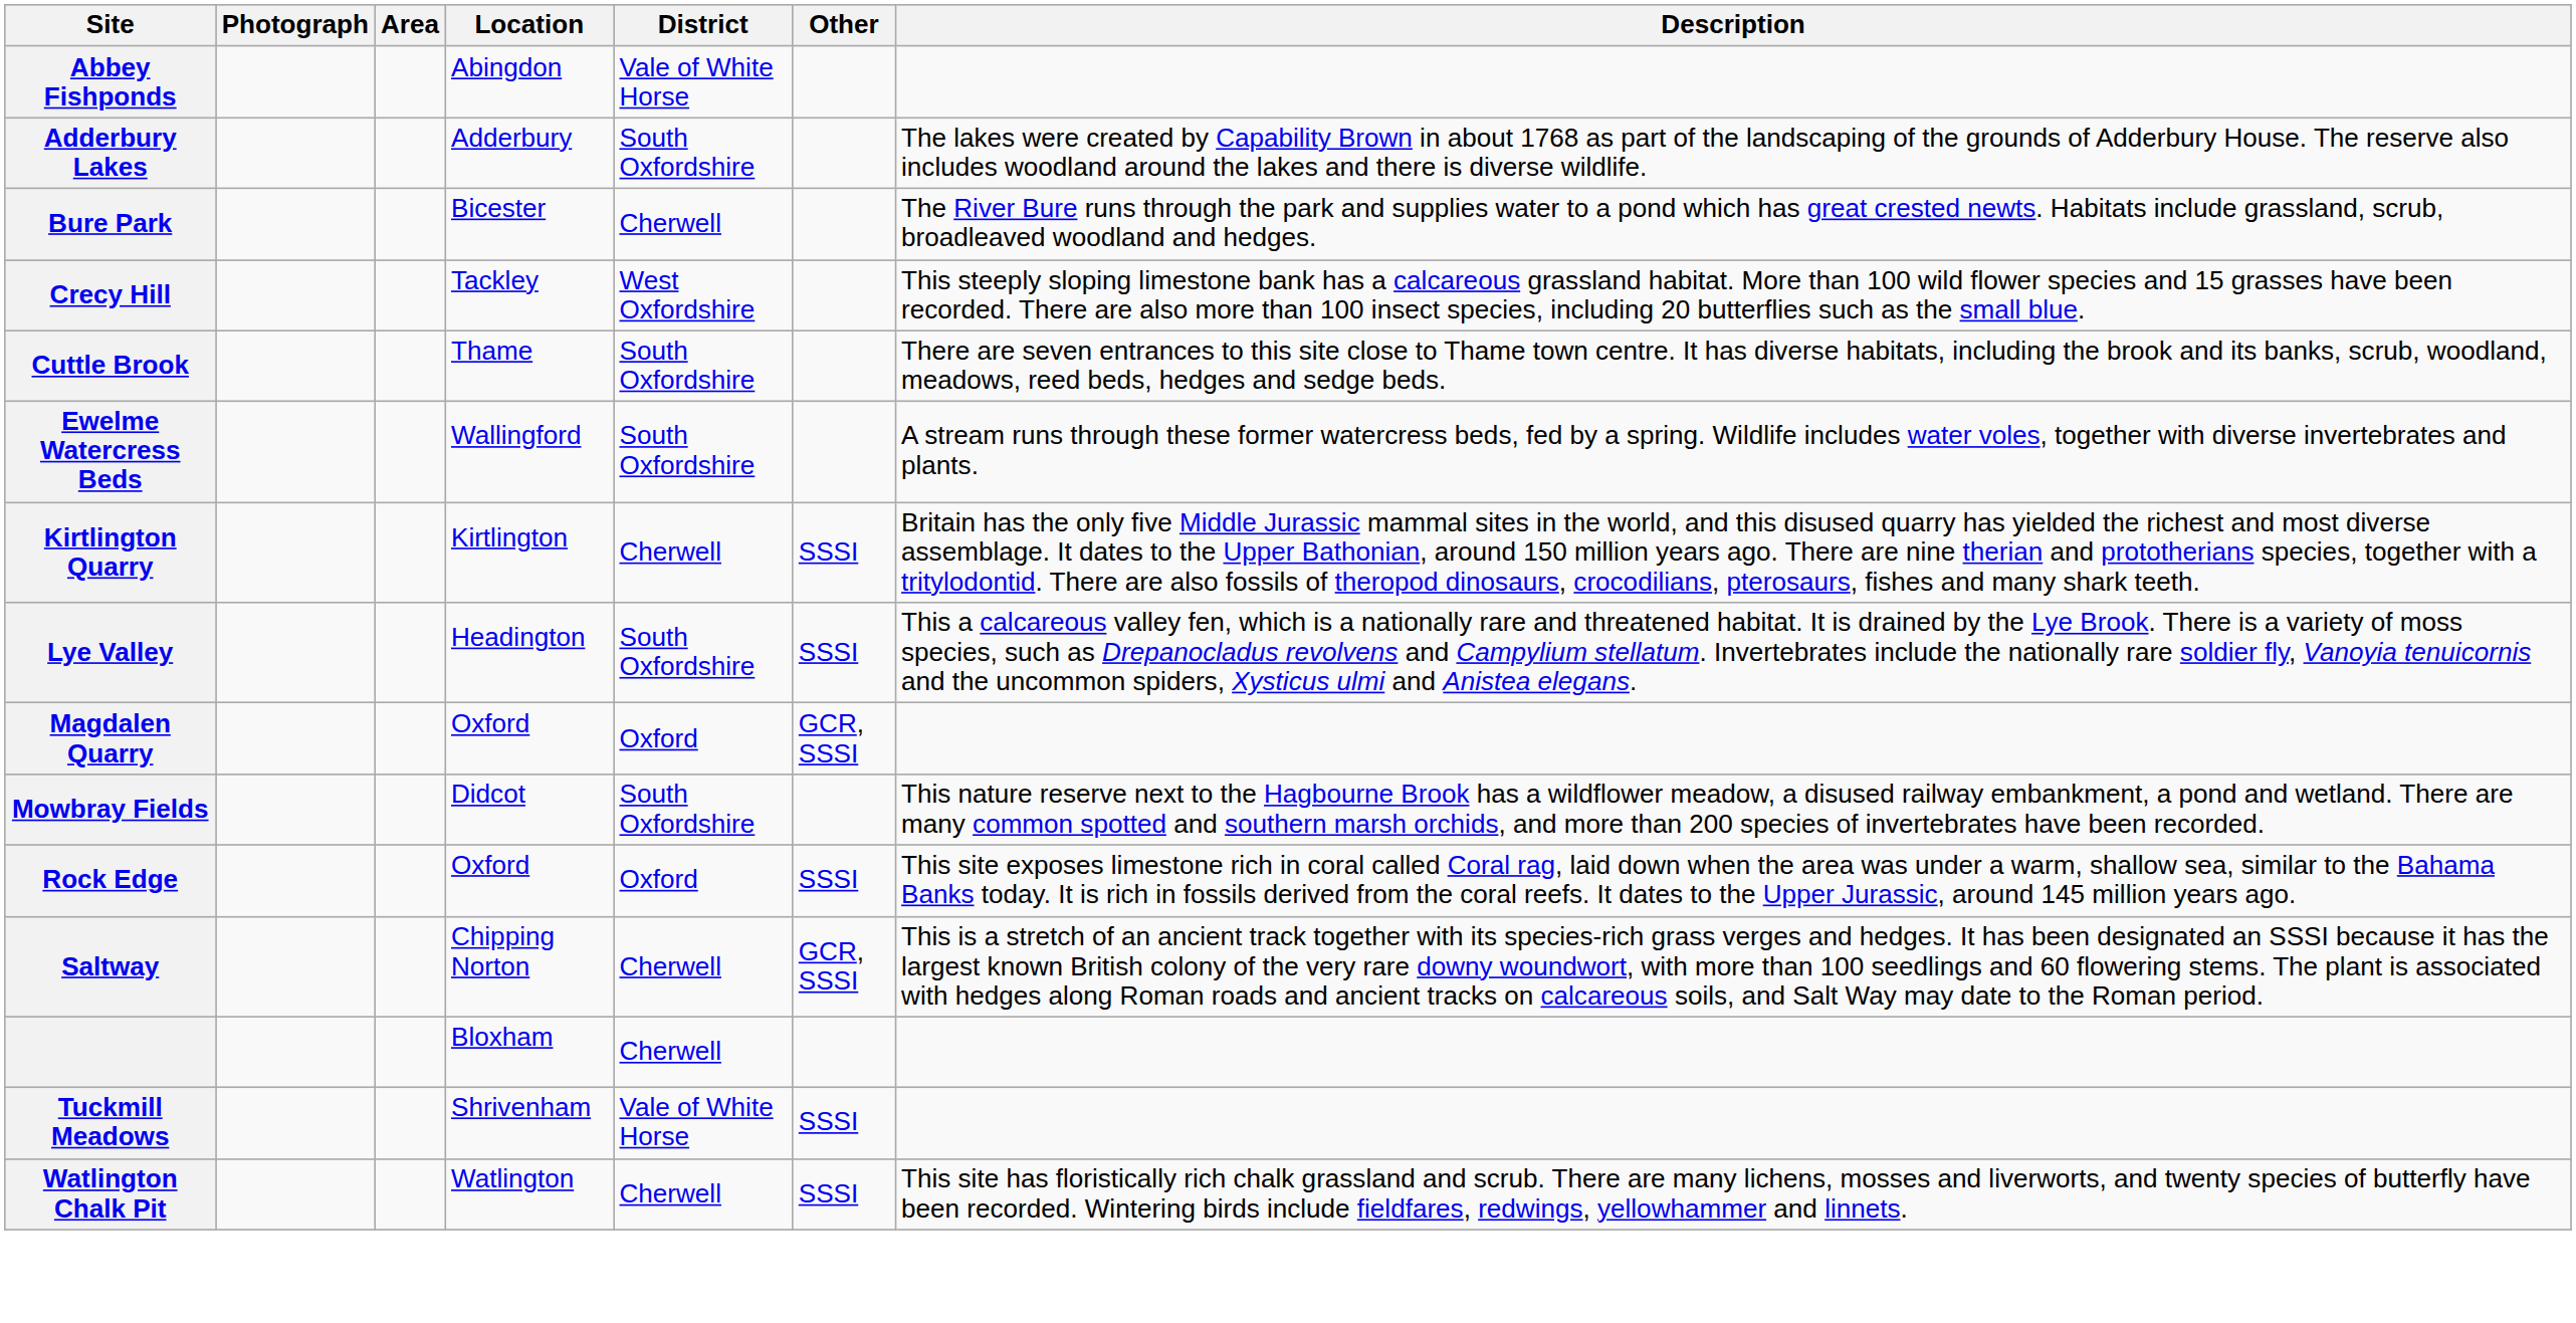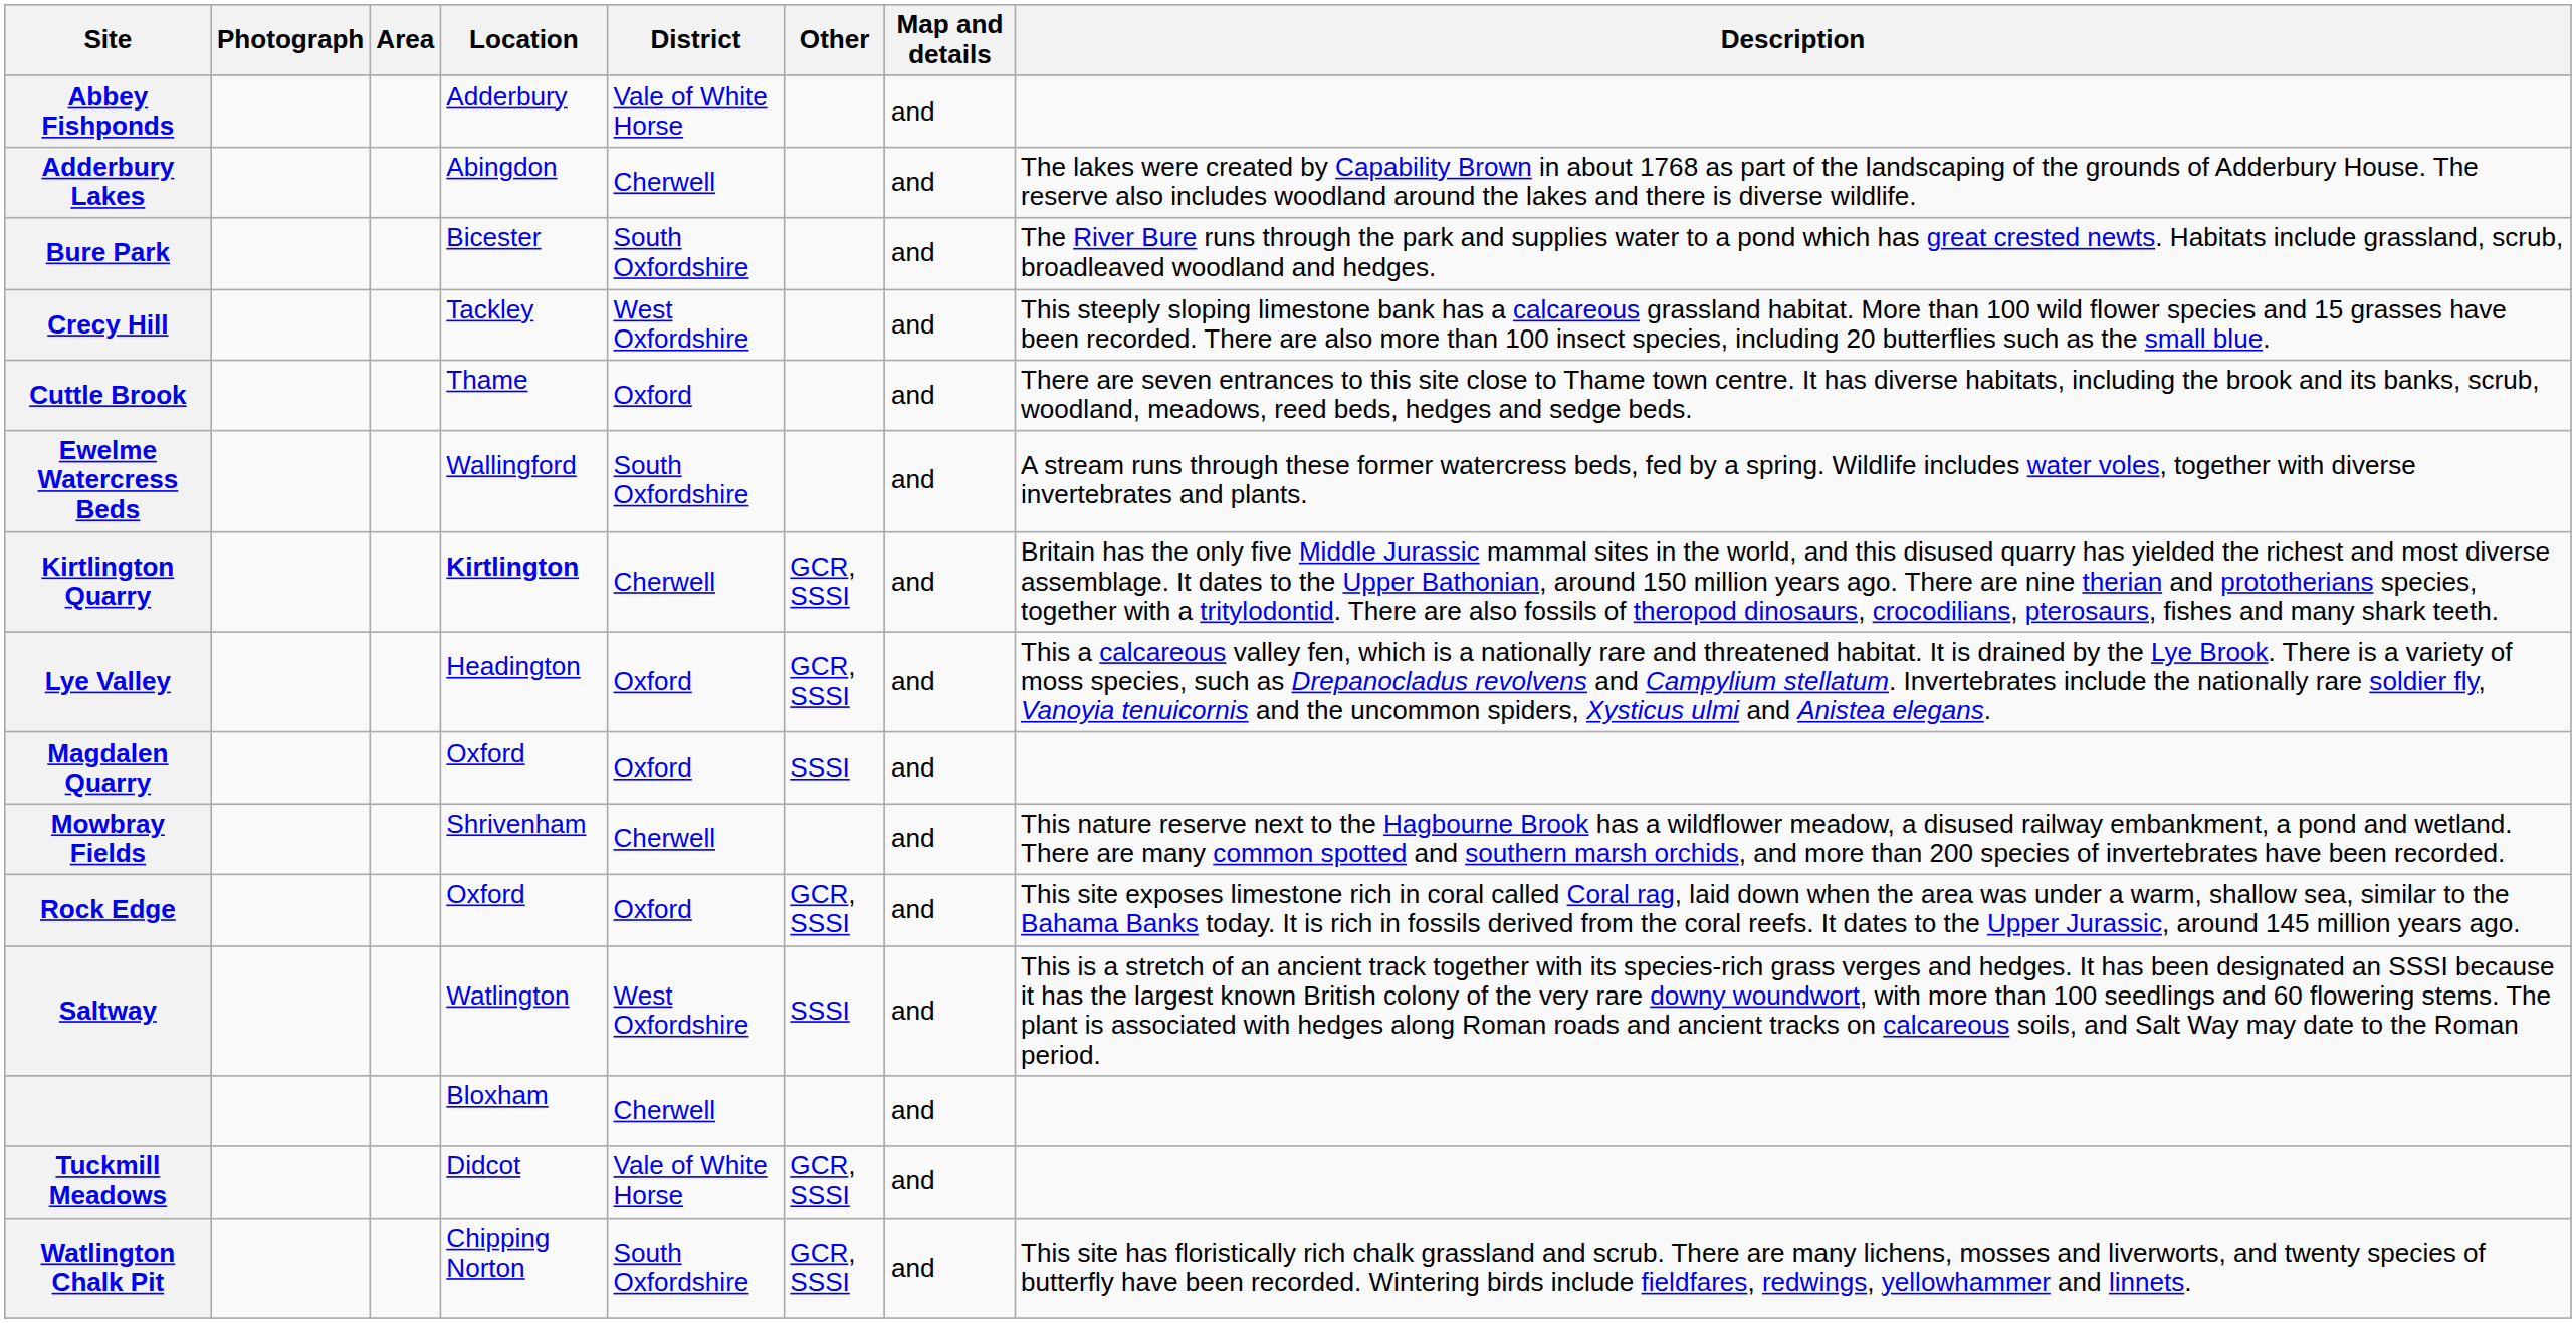 <table class="wikitable sortable plainrowheaders">
 <tr>
 <th scope="col">Site</th>
 <th scope="col" class="unsortable">Photograph</th>
 <th scope="col" data-sort-type="number">Area</th>
 <th scope="col">Location</th>
 <th scope="col">District</th>
 <th scope="col">Other</th>
+<th scope="col" class="unsortable">Map and details</th>
 <th scope="col" class="unsortable">Description</th>
 </tr>
 <tr>
 <th scope="row"><a href='#'>Abbey Fishponds</a></th>
 <td></td>
 <td><small> </small></td>
-<td><a href='#'>Abingdon</a><br> <br> </td>
+<td><a href='#'>Adderbury</a><br> <br> </td>
 <td><a href='#'>Vale of White Horse</a></td>
 <td></td>
+<td> and </td>
 <td></td>
 </tr>
 <tr>
 <th scope="row"><a href='#'>Adderbury Lakes</a></th>
 <td></td>
 <td><small> </small></td>
-<td><a href='#'>Adderbury</a><br> <br> </td>
-<td><a href='#'>South Oxfordshire</a></td>
+<td><a href='#'>Abingdon</a><br> <br> </td>
+<td><a href='#'>Cherwell</a></td>
 <td></td>
+<td> and </td>
 <td>The lakes were created by <a href='#'>Capability Brown</a> in about 1768 as part of the landscaping of the grounds of Adderbury House. The reserve also includes woodland around the lakes and there is diverse wildlife.</td>
 </tr>
 <tr>
 <th scope="row"><a href='#'>Bure Park</a></th>
 <td></td>
 <td><small> </small></td>
 <td><a href='#'>Bicester</a><br> <br> </td>
-<td><a href='#'>Cherwell</a></td>
+<td><a href='#'>South Oxfordshire</a></td>
 <td></td>
+<td> and </td>
 <td>The <a href='#'>River Bure</a> runs through the park and supplies water to a pond which has <a href='#'>great crested newts</a>. Habitats include grassland, scrub, broadleaved woodland and hedges.</td>
 </tr>
 <tr>
 <th scope="row"><a href='#'>Crecy Hill</a></th>
 <td></td>
 <td><small> </small></td>
 <td><a href='#'>Tackley</a><br> <br> </td>
 <td><a href='#'>West Oxfordshire</a></td>
 <td></td>
+<td> and </td>
 <td>This steeply sloping limestone bank has a <a href='#'>calcareous</a> grassland habitat. More than 100 wild flower species and 15 grasses have been recorded. There are also more than 100 insect species, including 20 butterflies such as the <a href='#'>small blue</a>.</td>
 </tr>
 <tr>
 <th scope="row"><a href='#'>Cuttle Brook</a></th>
 <td></td>
 <td><small> </small></td>
 <td><a href='#'>Thame</a><br> <br> </td>
-<td><a href='#'>South Oxfordshire</a></td>
+<td><a href='#'>Oxford</a></td>
 <td></td>
+<td> and </td>
 <td>There are seven entrances to this site close to Thame town centre. It has diverse habitats, including the brook and its banks, scrub, woodland, meadows, reed beds, hedges and sedge beds.</td>
 </tr>
 <tr>
 <th scope="row"><a href='#'>Ewelme Watercress Beds</a></th>
 <td></td>
 <td><small> </small></td>
 <td><a href='#'>Wallingford</a><br> <br> </td>
 <td><a href='#'>South Oxfordshire</a></td>
 <td></td>
+<td> and </td>
 <td>A stream runs through these former watercress beds, fed by a spring. Wildlife includes <a href='#'>water voles</a>, together with diverse invertebrates and plants.</td>
 </tr>
 <tr>
 <th scope="row"><a href='#'>Kirtlington Quarry</a></th>
 <td></td>
 <td><small> </small></td>
-<td><a href='#'>Kirtlington</a><br> <br> </td>
+<td><strong><a href='#'>Kirtlington</a><br> <br> </strong></td>
 <td><a href='#'>Cherwell</a></td>
-<td><a href='#'>SSSI</a></td>
+<td><a href='#'>GCR</a>, <a href='#'>SSSI</a></td>
+<td> and </td>
 <td>Britain has the only five <a href='#'>Middle Jurassic</a> mammal sites in the world, and this disused quarry has yielded the richest and most diverse assemblage. It dates to the <a href='#'>Upper Bathonian</a>, around 150 million years ago. There are nine <a href='#'>therian</a>  and  <a href='#'>prototherians</a> species, together with a <a href='#'>tritylodontid</a>. There are also fossils of  <a href='#'>theropod dinosaurs</a>, <a href='#'>crocodilians</a>, <a href='#'>pterosaurs</a>, fishes and many shark teeth.</td>
 </tr>
 <tr>
 <th scope="row"><a href='#'>Lye Valley</a></th>
 <td></td>
 <td><small> </small></td>
 <td><a href='#'>Headington</a><br> <br> </td>
-<td><a href='#'>South Oxfordshire</a></td>
-<td><a href='#'>SSSI</a></td>
+<td><a href='#'>Oxford</a></td>
+<td><a href='#'>GCR</a>, <a href='#'>SSSI</a></td>
+<td> and </td>
 <td>This a <a href='#'>calcareous</a> valley fen, which is a nationally rare and threatened habitat. It is drained by the <a href='#'>Lye Brook</a>. There is a variety of moss species, such as <em><a href='#'>Drepanocladus revolvens</a></em> and <em><a href='#'>Campylium stellatum</a></em>. Invertebrates include the nationally rare <a href='#'>soldier fly</a>, <em><a href='#'>Vanoyia tenuicornis</a></em> and the uncommon spiders, <em><a href='#'>Xysticus ulmi</a></em> and <em><a href='#'>Anistea elegans</a></em>.</td>
 </tr>
 <tr>
 <th scope="row"><a href='#'>Magdalen Quarry</a></th>
 <td></td>
 <td><small> </small></td>
 <td><a href='#'>Oxford</a><br> <br> </td>
 <td><a href='#'>Oxford</a></td>
-<td><a href='#'>GCR</a>, <a href='#'>SSSI</a></td>
+<td><a href='#'>SSSI</a></td>
+<td> and </td>
 <td></td>
 </tr>
 <tr>
 <th scope="row"><a href='#'>Mowbray Fields</a></th>
 <td></td>
 <td><small> </small></td>
-<td><a href='#'>Didcot</a><br> <br> </td>
-<td><a href='#'>South Oxfordshire</a></td>
+<td><a href='#'>Shrivenham</a><br> <br> </td>
+<td><a href='#'>Cherwell</a></td>
 <td></td>
+<td> and </td>
 <td>This nature reserve next to the <a href='#'>Hagbourne Brook</a> has a wildflower meadow, a disused railway embankment, a pond and wetland. There are many  <a href='#'>common spotted</a> and <a href='#'>southern marsh orchids</a>, and more than 200 species of invertebrates have been recorded.</td>
 </tr>
 <tr>
 <th scope="row"><a href='#'>Rock Edge</a></th>
 <td></td>
 <td><small> </small></td>
 <td><a href='#'>Oxford</a><br> <br> </td>
 <td><a href='#'>Oxford</a></td>
-<td><a href='#'>SSSI</a></td>
+<td><a href='#'>GCR</a>, <a href='#'>SSSI</a></td>
+<td> and </td>
 <td>This site exposes limestone rich in coral called <a href='#'>Coral rag</a>, laid down when the area was under a warm, shallow sea, similar to the <a href='#'>Bahama Banks</a> today. It is rich in fossils derived from the coral reefs. It dates to the <a href='#'>Upper Jurassic</a>, around 145 million years ago.</td>
 </tr>
 <tr>
 <th scope="row"><a href='#'>Saltway</a></th>
 <td></td>
 <td><small> </small></td>
-<td><a href='#'>Chipping Norton</a><br> <br> </td>
-<td><a href='#'>Cherwell</a></td>
-<td><a href='#'>GCR</a>, <a href='#'>SSSI</a></td>
+<td><a href='#'>Watlington</a><br> <br> </td>
+<td><a href='#'>West Oxfordshire</a></td>
+<td><a href='#'>SSSI</a></td>
+<td> and </td>
 <td>This is a stretch of an ancient track together with its species-rich grass verges and hedges. It has been designated an SSSI because it has the largest known British colony of the very rare <a href='#'>downy woundwort</a>, with more than 100 seedlings and 60 flowering stems. The plant is associated with hedges along Roman roads and ancient tracks on <a href='#'>calcareous</a> soils, and Salt Way may date to the Roman period.</td>
 </tr>
 <tr>
 <th scope="row"></th>
 <td></td>
 <td><small> </small></td>
 <td><a href='#'>Bloxham</a><br> <br> </td>
 <td><a href='#'>Cherwell</a></td>
 <td></td>
+<td> and </td>
 <td></td>
 </tr>
 <tr>
 <th scope="row"><a href='#'>Tuckmill Meadows</a></th>
 <td></td>
 <td><small> </small></td>
-<td><a href='#'>Shrivenham</a><br> <br> </td>
+<td><a href='#'>Didcot</a><br> <br> </td>
 <td><a href='#'>Vale of White Horse</a></td>
-<td><a href='#'>SSSI</a></td>
+<td><a href='#'>GCR</a>, <a href='#'>SSSI</a></td>
+<td> and </td>
 <td></td>
 </tr>
 <tr>
 <th scope="row"><a href='#'>Watlington Chalk Pit</a></th>
 <td></td>
 <td><small> </small></td>
-<td><a href='#'>Watlington</a><br> <br> </td>
-<td><a href='#'>Cherwell</a></td>
-<td><a href='#'>SSSI</a></td>
+<td><a href='#'>Chipping Norton</a><br> <br> </td>
+<td><a href='#'>South Oxfordshire</a></td>
+<td><a href='#'>GCR</a>, <a href='#'>SSSI</a></td>
+<td> and </td>
 <td>This site has floristically rich chalk grassland and scrub. There are many lichens, mosses and liverworts, and twenty species of butterfly have been recorded. Wintering birds include  <a href='#'>fieldfares</a>, <a href='#'>redwings</a>, <a href='#'>yellowhammer</a> and <a href='#'>linnets</a>.</td>
 </tr>
 </table>
